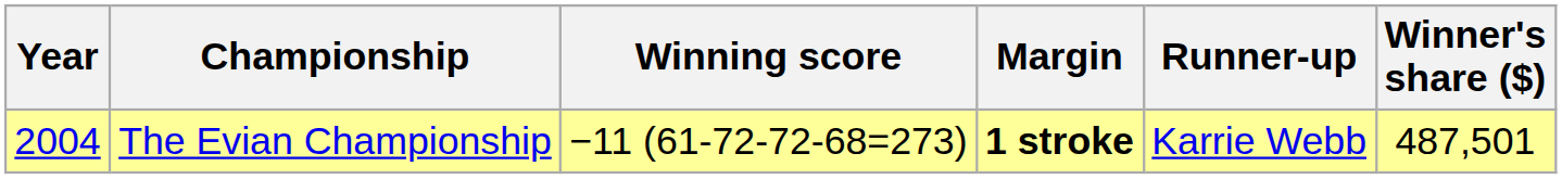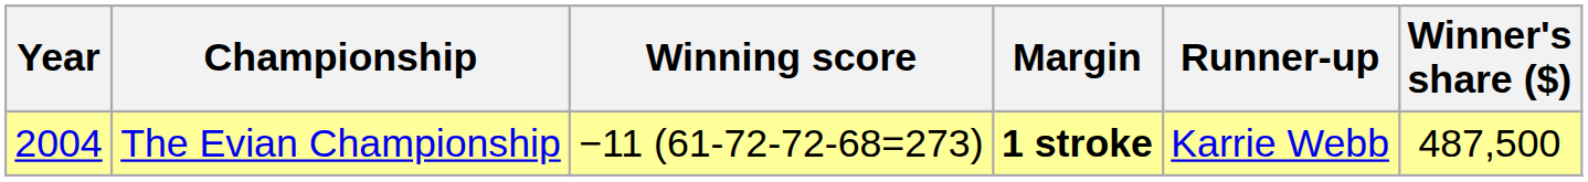 <table class="wikitable">
 <tr>
 <th>Year</th>
 <th>Championship</th>
 <th>Winning score</th>
 <th>Margin</th>
 <th>Runner-up</th>
 <th>Winner's<br>share ($)</th>
 </tr>
 <tr style="background:#FFFF99;">
 <td align=center><a href='#'>2004</a></td>
 <td><a href='#'>The Evian Championship</a></td>
 <td>−11 (61-72-72-68=273)</td>
 <td><strong>1 stroke</strong></td>
 <td> <a href='#'>Karrie Webb</a></td>
-<td align=center>487,501</td>
+<td align=center>487,500</td>
 </tr>
 </table>
